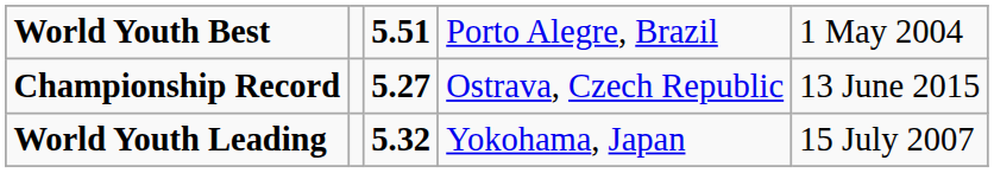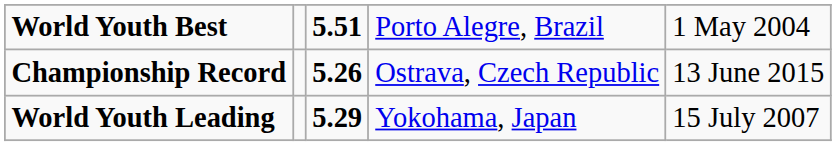 <table class="wikitable">
 <tr>
 <td><strong>World Youth Best</strong></td>
 <td></td>
 <td><strong>5.51</strong></td>
 <td><a href='#'>Porto Alegre</a>, <a href='#'>Brazil</a></td>
 <td>1 May 2004</td>
 </tr>
 <tr>
 <td><strong>Championship Record</strong></td>
 <td></td>
-<td><strong>5.27</strong></td>
+<td><strong>5.26</strong></td>
 <td><a href='#'>Ostrava</a>, <a href='#'>Czech Republic</a></td>
 <td>13 June 2015</td>
 </tr>
 <tr>
 <td><strong>World Youth Leading</strong></td>
 <td></td>
-<td><strong>5.32</strong></td>
+<td><strong>5.29</strong></td>
 <td><a href='#'>Yokohama</a>, <a href='#'>Japan</a></td>
 <td>15 July 2007</td>
 </tr>
 </table>
